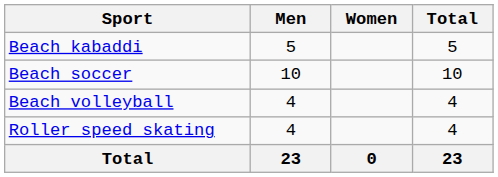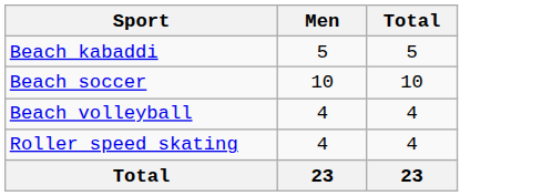 <table class="wikitable sortable" style="text-align:center;">
 <tr>
 <th width=180>Sport</th>
 <th width=55>Men</th>
-<th width=55>Women</th>
 <th width=55>Total</th>
 </tr>
 <tr>
 <td align=left><a href='#'>Beach kabaddi</a></td>
 <td>5</td>
-<td></td>
 <td>5</td>
 </tr>
 <tr>
 <td align=left><a href='#'>Beach soccer</a></td>
 <td>10</td>
-<td></td>
 <td>10</td>
 </tr>
 <tr>
 <td align=left><a href='#'>Beach volleyball</a></td>
 <td>4</td>
-<td></td>
 <td>4</td>
 </tr>
 <tr>
 <td align=left><a href='#'>Roller speed skating</a></td>
 <td>4</td>
-<td></td>
 <td>4</td>
 </tr>
 <tr class="sortbottom">
 <th>Total</th>
 <th>23</th>
-<th>0</th>
 <th>23</th>
 </tr>
 </table>
